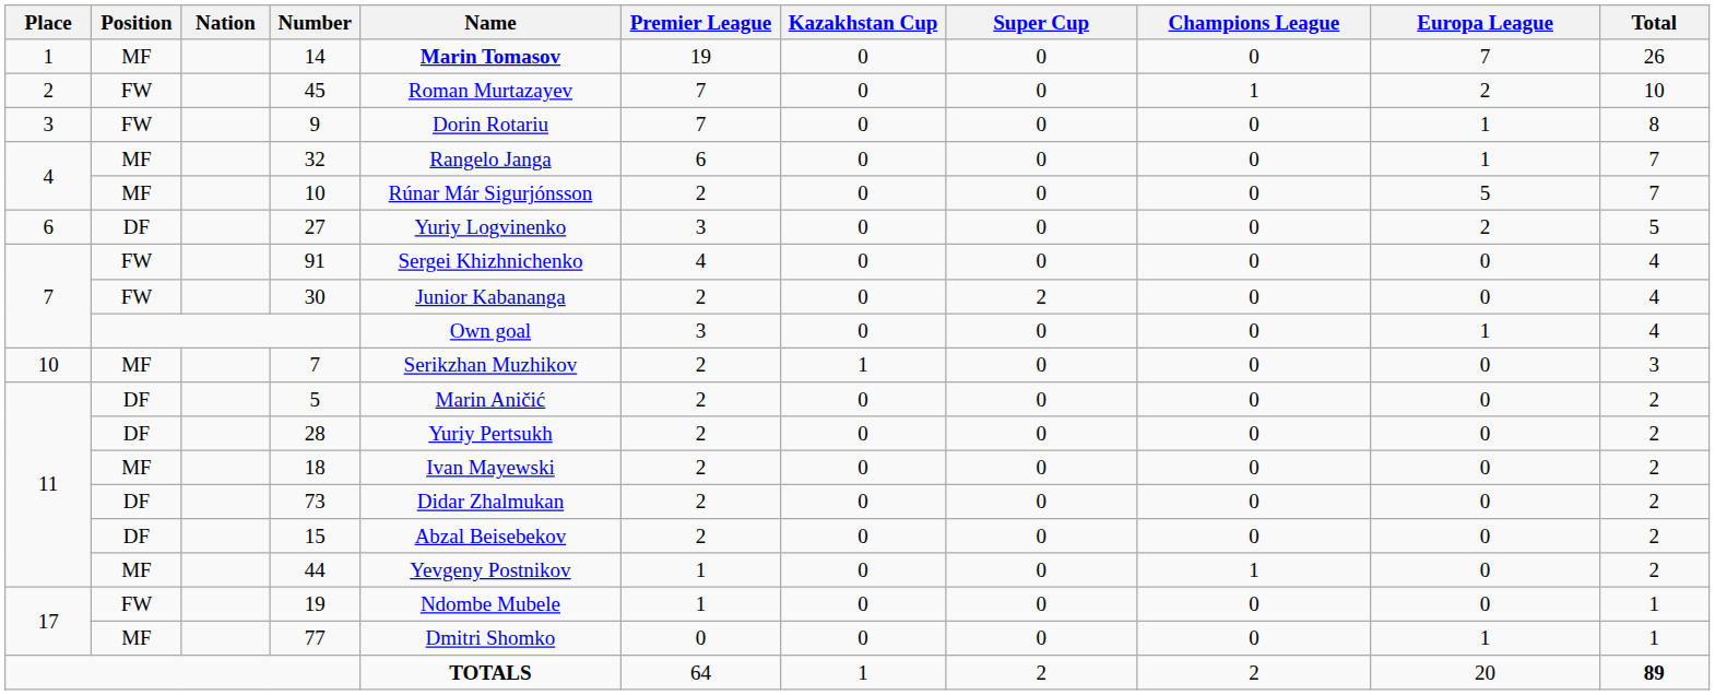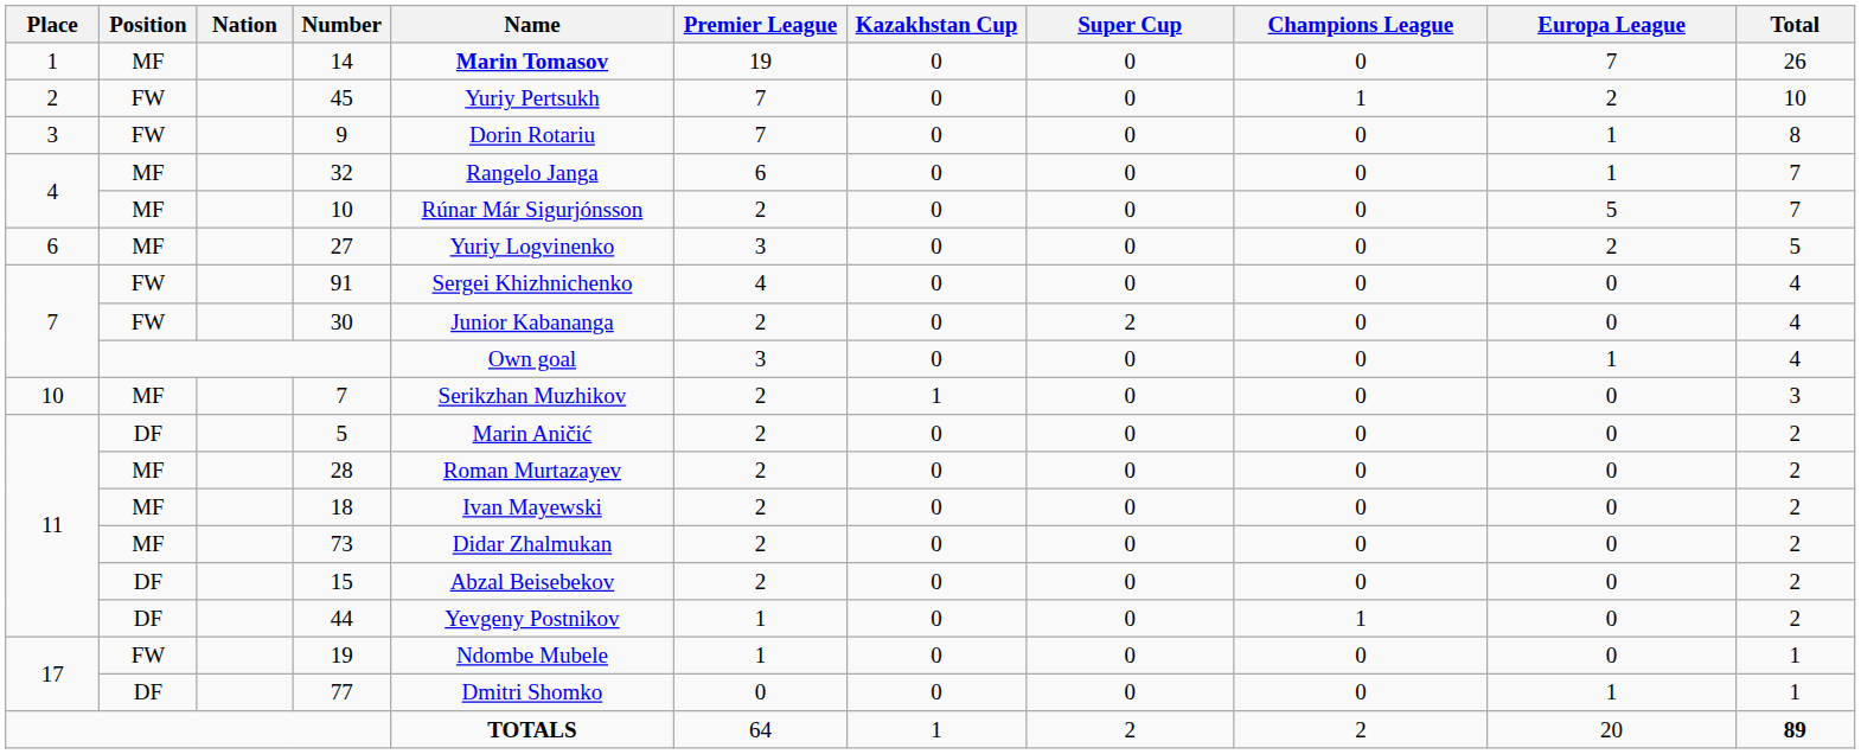 <table class="wikitable" style="font-size: 95%; text-align: center;">
 <tr>
 <th width=60>Place</th>
 <th width=60>Position</th>
 <th width=60>Nation</th>
 <th width=60>Number</th>
 <th width=200>Name</th>
 <th width=120><a href='#'>Premier League</a></th>
 <th width=120><a href='#'>Kazakhstan Cup</a></th>
 <th width=150><a href='#'>Super Cup</a></th>
 <th width=180><a href='#'>Champions League</a></th>
 <th width=180><a href='#'>Europa League</a></th>
 <th width=80>Total</th>
 </tr>
 <tr>
 <td>1</td>
 <td>MF</td>
 <td></td>
 <td>14</td>
 <td><strong><a href='#'>Marin Tomasov</a></strong></td>
 <td>19</td>
 <td>0</td>
 <td>0</td>
 <td>0</td>
 <td>7</td>
 <td>26</td>
 </tr>
 <tr>
 <td>2</td>
 <td>FW</td>
 <td></td>
 <td>45</td>
-<td><a href='#'>Roman Murtazayev</a></td>
+<td><a href='#'>Yuriy Pertsukh</a></td>
 <td>7</td>
 <td>0</td>
 <td>0</td>
 <td>1</td>
 <td>2</td>
 <td>10</td>
 </tr>
 <tr>
 <td>3</td>
 <td>FW</td>
 <td></td>
 <td>9</td>
 <td><a href='#'>Dorin Rotariu</a></td>
 <td>7</td>
 <td>0</td>
 <td>0</td>
 <td>0</td>
 <td>1</td>
 <td>8</td>
 </tr>
 <tr>
 <td rowspan="2">4</td>
 <td>MF</td>
 <td></td>
 <td>32</td>
 <td><a href='#'>Rangelo Janga</a></td>
 <td>6</td>
 <td>0</td>
 <td>0</td>
 <td>0</td>
 <td>1</td>
 <td>7</td>
 </tr>
 <tr>
 <td>MF</td>
 <td></td>
 <td>10</td>
 <td><a href='#'>Rúnar Már Sigurjónsson</a></td>
 <td>2</td>
 <td>0</td>
 <td>0</td>
 <td>0</td>
 <td>5</td>
 <td>7</td>
 </tr>
 <tr>
 <td>6</td>
-<td>DF</td>
+<td>MF</td>
 <td></td>
 <td>27</td>
 <td><a href='#'>Yuriy Logvinenko</a></td>
 <td>3</td>
 <td>0</td>
 <td>0</td>
 <td>0</td>
 <td>2</td>
 <td>5</td>
 </tr>
 <tr>
 <td rowspan="3">7</td>
 <td>FW</td>
 <td></td>
 <td>91</td>
 <td><a href='#'>Sergei Khizhnichenko</a></td>
 <td>4</td>
 <td>0</td>
 <td>0</td>
 <td>0</td>
 <td>0</td>
 <td>4</td>
 </tr>
 <tr>
 <td>FW</td>
 <td></td>
 <td>30</td>
 <td><a href='#'>Junior Kabananga</a></td>
 <td>2</td>
 <td>0</td>
 <td>2</td>
 <td>0</td>
 <td>0</td>
 <td>4</td>
 </tr>
 <tr>
 <td colspan="3"></td>
 <td><a href='#'>Own goal</a></td>
 <td>3</td>
 <td>0</td>
 <td>0</td>
 <td>0</td>
 <td>1</td>
 <td>4</td>
 </tr>
 <tr>
 <td>10</td>
 <td>MF</td>
 <td></td>
 <td>7</td>
 <td><a href='#'>Serikzhan Muzhikov</a></td>
 <td>2</td>
 <td>1</td>
 <td>0</td>
 <td>0</td>
 <td>0</td>
 <td>3</td>
 </tr>
 <tr>
 <td rowspan="6">11</td>
 <td>DF</td>
 <td></td>
 <td>5</td>
 <td><a href='#'>Marin Aničić</a></td>
 <td>2</td>
 <td>0</td>
 <td>0</td>
 <td>0</td>
 <td>0</td>
 <td>2</td>
 </tr>
 <tr>
-<td>DF</td>
+<td>MF</td>
 <td></td>
 <td>28</td>
-<td><a href='#'>Yuriy Pertsukh</a></td>
+<td><a href='#'>Roman Murtazayev</a></td>
 <td>2</td>
 <td>0</td>
 <td>0</td>
 <td>0</td>
 <td>0</td>
 <td>2</td>
 </tr>
 <tr>
 <td>MF</td>
 <td></td>
 <td>18</td>
 <td><a href='#'>Ivan Mayewski</a></td>
 <td>2</td>
 <td>0</td>
 <td>0</td>
 <td>0</td>
 <td>0</td>
 <td>2</td>
 </tr>
 <tr>
-<td>DF</td>
+<td>MF</td>
 <td></td>
 <td>73</td>
 <td><a href='#'>Didar Zhalmukan</a></td>
 <td>2</td>
 <td>0</td>
 <td>0</td>
 <td>0</td>
 <td>0</td>
 <td>2</td>
 </tr>
 <tr>
 <td>DF</td>
 <td></td>
 <td>15</td>
 <td><a href='#'>Abzal Beisebekov</a></td>
 <td>2</td>
 <td>0</td>
 <td>0</td>
 <td>0</td>
 <td>0</td>
 <td>2</td>
 </tr>
 <tr>
-<td>MF</td>
+<td>DF</td>
 <td></td>
 <td>44</td>
 <td><a href='#'>Yevgeny Postnikov</a></td>
 <td>1</td>
 <td>0</td>
 <td>0</td>
 <td>1</td>
 <td>0</td>
 <td>2</td>
 </tr>
 <tr>
 <td rowspan="2">17</td>
 <td>FW</td>
 <td></td>
 <td>19</td>
 <td><a href='#'>Ndombe Mubele</a></td>
 <td>1</td>
 <td>0</td>
 <td>0</td>
 <td>0</td>
 <td>0</td>
 <td>1</td>
 </tr>
 <tr>
-<td>MF</td>
+<td>DF</td>
 <td></td>
 <td>77</td>
 <td><a href='#'>Dmitri Shomko</a></td>
 <td>0</td>
 <td>0</td>
 <td>0</td>
 <td>0</td>
 <td>1</td>
 <td>1</td>
 </tr>
 <tr>
 <td colspan="4"></td>
 <td><strong>TOTALS</strong></td>
 <td>64</td>
 <td>1</td>
 <td>2</td>
 <td>2</td>
 <td>20</td>
 <td><strong>89</strong></td>
 </tr>
 </table>
